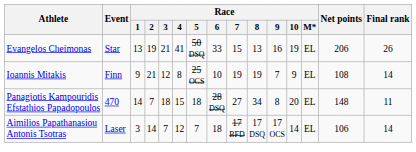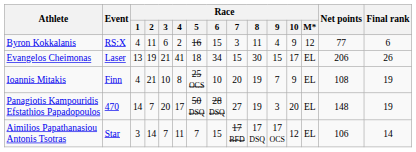 <table class="wikitable" style="font-size:90%">
 <tr>
 <th rowspan=2>Athlete</th>
 <th rowspan=2>Event</th>
 <th colspan=11>Race</th>
 <th rowspan=2>Net points</th>
 <th rowspan=2>Final rank</th>
 </tr>
 <tr style="font-size:95%">
 <th>1</th>
 <th>2</th>
 <th>3</th>
 <th>4</th>
 <th>5</th>
 <th>6</th>
 <th>7</th>
 <th>8</th>
 <th>9</th>
 <th>10</th>
 <th>M*</th>
 </tr>
 <tr align=center>
+<td align=left><a href='#'>Byron Kokkalanis</a></td>
+<td align=left><a href='#'>RS:X</a></td>
+<td>4</td>
+<td>11</td>
+<td>6</td>
+<td>2</td>
+<td><s>16</s></td>
+<td>15</td>
+<td>3</td>
+<td>11</td>
+<td>4</td>
+<td>9</td>
+<td>12</td>
+<td>77</td>
+<td>6</td>
+</tr>
+<tr align=center>
 <td align=left><a href='#'>Evangelos Cheimonas</a></td>
-<td align=left><a href='#'>Star</a></td>
+<td align=left><a href='#'>Laser</a></td>
 <td>13</td>
 <td>19</td>
 <td>21</td>
 <td>41</td>
-<td><s>50<br><small>DSQ</small></s></td>
-<td>33</td>
+<td>18</td>
+<td>34</td>
 <td>15</td>
-<td>13</td>
-<td>16</td>
-<td>19</td>
+<td>30</td>
+<td>15</td>
+<td>17</td>
 <td>EL</td>
 <td>206</td>
 <td>26</td>
 </tr>
 <tr align=center>
 <td align=left><a href='#'>Ioannis Mitakis</a></td>
 <td align=left><a href='#'>Finn</a></td>
-<td>9</td>
+<td>4</td>
 <td>21</td>
-<td>12</td>
+<td>10</td>
 <td>8</td>
 <td><s>25<br><small>OCS</small></s></td>
 <td>10</td>
-<td>19</td>
+<td>20</td>
 <td>19</td>
 <td>7</td>
 <td>9</td>
 <td>EL</td>
 <td>108</td>
-<td>14</td>
+<td>19</td>
 </tr>
 <tr align=center>
 <td align=left><a href='#'>Panagiotis Kampouridis</a><br> <a href='#'>Efstathios Papadopoulos</a></td>
 <td align=left><a href='#'>470</a></td>
 <td>14</td>
 <td>7</td>
-<td>18</td>
-<td>15</td>
-<td>18</td>
+<td>20</td>
+<td>17</td>
+<td><s>50<br><small>DSQ</small></s></td>
 <td><s>28<br><small>DSQ</small></s></td>
 <td>27</td>
-<td>34</td>
-<td>8</td>
+<td>19</td>
+<td>3</td>
 <td>20</td>
 <td>EL</td>
 <td>148</td>
-<td>11</td>
+<td>19</td>
 </tr>
 <tr align=center>
 <td align=left><a href='#'>Aimilios Papathanasiou</a> <br> <a href='#'>Antonis Tsotras</a></td>
-<td align=left><a href='#'>Laser</a></td>
+<td align=left><a href='#'>Star</a></td>
 <td>3</td>
 <td>14</td>
 <td>7</td>
-<td>12</td>
+<td>11</td>
 <td>7</td>
-<td>18</td>
+<td>15</td>
 <td><s>17<br><small>BFD</small></s></td>
 <td>17<br><small>DSQ</small></td>
 <td>17<br><small>OCS</small></td>
-<td>14</td>
+<td>12</td>
 <td>EL</td>
 <td>106</td>
 <td>14</td>
 </tr>
 </table>
